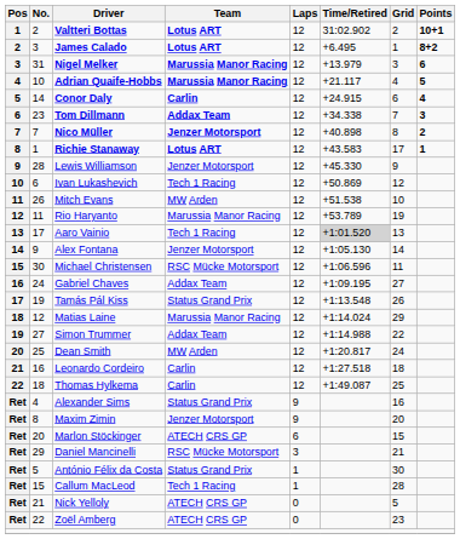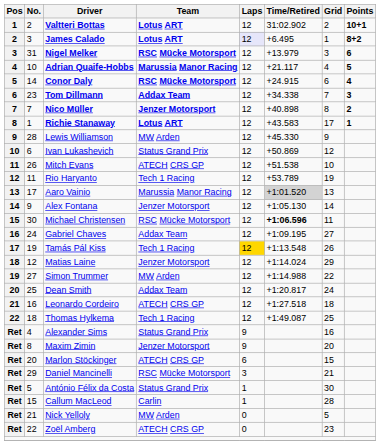 <table class="wikitable" style="font-size:85%">
 <tr>
 <th>Pos</th>
 <th>No.</th>
 <th>Driver</th>
 <th>Team</th>
 <th>Laps</th>
 <th>Time/Retired</th>
 <th>Grid</th>
 <th>Points</th>
 </tr>
 <tr>
 <th>1</th>
 <td>2</td>
 <td> <strong><a href='#'>Valtteri Bottas</a></strong></td>
 <td><strong><a href='#'>Lotus</a> <a href='#'>ART</a></strong></td>
 <td>12</td>
 <td>31:02.902</td>
 <td>2</td>
 <td><strong>10+1</strong></td>
 </tr>
 <tr>
 <th>2</th>
 <td>3</td>
 <td> <strong><a href='#'>James Calado</a></strong></td>
 <td><strong><a href='#'>Lotus</a> <a href='#'>ART</a></strong></td>
-<td>12</td>
+<td style="background: lavender;">12</td>
 <td>+6.495</td>
 <td>1</td>
 <td><strong>8+2</strong></td>
 </tr>
 <tr>
 <th>3</th>
 <td>31</td>
 <td> <strong><a href='#'>Nigel Melker</a></strong></td>
-<td><strong><a href='#'>Marussia</a> <a href='#'>Manor Racing</a></strong></td>
+<td><strong><a href='#'>RSC</a> <a href='#'>Mücke Motorsport</a></strong></td>
 <td>12</td>
 <td>+13.979</td>
 <td>3</td>
 <td><strong>6</strong></td>
 </tr>
 <tr>
 <th>4</th>
 <td>10</td>
 <td> <strong><a href='#'>Adrian Quaife-Hobbs</a></strong></td>
 <td><strong><a href='#'>Marussia</a> <a href='#'>Manor Racing</a></strong></td>
 <td>12</td>
 <td>+21.117</td>
 <td>4</td>
 <td><strong>5</strong></td>
 </tr>
 <tr>
 <th>5</th>
 <td>14</td>
 <td> <strong><a href='#'>Conor Daly</a></strong></td>
-<td><strong><a href='#'>Carlin</a></strong></td>
+<td><strong><a href='#'>RSC</a> <a href='#'>Mücke Motorsport</a></strong></td>
 <td>12</td>
 <td>+24.915</td>
 <td>6</td>
 <td><strong>4</strong></td>
 </tr>
 <tr>
 <th>6</th>
 <td>23</td>
 <td> <strong><a href='#'>Tom Dillmann</a></strong></td>
 <td><strong><a href='#'>Addax Team</a></strong></td>
 <td>12</td>
 <td>+34.338</td>
 <td>7</td>
 <td><strong>3</strong></td>
 </tr>
 <tr>
 <th>7</th>
 <td>7</td>
 <td> <strong><a href='#'>Nico Müller</a></strong></td>
 <td><strong><a href='#'>Jenzer Motorsport</a></strong></td>
 <td>12</td>
 <td>+40.898</td>
 <td>8</td>
 <td><strong>2</strong></td>
 </tr>
 <tr>
 <th>8</th>
 <td>1</td>
 <td> <strong><a href='#'>Richie Stanaway</a></strong></td>
 <td><strong><a href='#'>Lotus</a> <a href='#'>ART</a></strong></td>
 <td>12</td>
 <td>+43.583</td>
 <td>17</td>
 <td><strong>1</strong></td>
 </tr>
 <tr>
 <th>9</th>
 <td>28</td>
 <td> <a href='#'>Lewis Williamson</a></td>
-<td><a href='#'>Jenzer Motorsport</a></td>
+<td><a href='#'>MW</a> <a href='#'>Arden</a></td>
 <td>12</td>
 <td>+45.330</td>
 <td>9</td>
 <td></td>
 </tr>
 <tr>
 <th>10</th>
 <td>6</td>
 <td> <a href='#'>Ivan Lukashevich</a></td>
-<td><a href='#'>Tech 1 Racing</a></td>
+<td><a href='#'>Status Grand Prix</a></td>
 <td>12</td>
 <td>+50.869</td>
 <td>12</td>
 <td></td>
 </tr>
 <tr>
 <th>11</th>
 <td>26</td>
 <td> <a href='#'>Mitch Evans</a></td>
-<td><a href='#'>MW</a> <a href='#'>Arden</a></td>
+<td><a href='#'>ATECH</a> <a href='#'>CRS GP</a></td>
 <td>12</td>
 <td>+51.538</td>
 <td>10</td>
 <td></td>
 </tr>
 <tr>
 <th>12</th>
 <td>11</td>
 <td> <a href='#'>Rio Haryanto</a></td>
-<td><a href='#'>Marussia</a> <a href='#'>Manor Racing</a></td>
+<td><a href='#'>Tech 1 Racing</a></td>
 <td>12</td>
 <td>+53.789</td>
 <td>19</td>
 <td></td>
 </tr>
 <tr>
 <th>13</th>
 <td>17</td>
 <td> <a href='#'>Aaro Vainio</a></td>
-<td><a href='#'>Tech 1 Racing</a></td>
+<td><a href='#'>Marussia</a> <a href='#'>Manor Racing</a></td>
 <td>12</td>
 <td style="background: lightgrey;">+1:01.520</td>
 <td>13</td>
 <td></td>
 </tr>
 <tr>
 <th>14</th>
 <td>9</td>
 <td> <a href='#'>Alex Fontana</a></td>
 <td><a href='#'>Jenzer Motorsport</a></td>
 <td>12</td>
 <td>+1:05.130</td>
 <td>14</td>
 <td></td>
 </tr>
 <tr>
 <th>15</th>
 <td>30</td>
 <td> <a href='#'>Michael Christensen</a></td>
 <td><a href='#'>RSC</a> <a href='#'>Mücke Motorsport</a></td>
 <td>12</td>
-<td>+1:06.596</td>
+<td><strong>+1:06.596</strong></td>
 <td>11</td>
 <td></td>
 </tr>
 <tr>
 <th>16</th>
 <td>24</td>
 <td> <a href='#'>Gabriel Chaves</a></td>
 <td><a href='#'>Addax Team</a></td>
 <td>12</td>
 <td>+1:09.195</td>
 <td>27</td>
 <td></td>
 </tr>
 <tr>
 <th>17</th>
 <td>19</td>
 <td> <a href='#'>Tamás Pál Kiss</a></td>
-<td><a href='#'>Status Grand Prix</a></td>
-<td>12</td>
+<td><a href='#'>Tech 1 Racing</a></td>
+<td style="background: gold;">12</td>
 <td>+1:13.548</td>
 <td>26</td>
 <td></td>
 </tr>
 <tr>
 <th>18</th>
 <td>12</td>
 <td> <a href='#'>Matias Laine</a></td>
-<td><a href='#'>Marussia</a> <a href='#'>Manor Racing</a></td>
+<td><a href='#'>Jenzer Motorsport</a></td>
 <td>12</td>
 <td>+1:14.024</td>
 <td>29</td>
 <td></td>
 </tr>
 <tr>
 <th>19</th>
 <td>27</td>
 <td> <a href='#'>Simon Trummer</a></td>
-<td><a href='#'>Addax Team</a></td>
+<td><a href='#'>MW</a> <a href='#'>Arden</a></td>
 <td>12</td>
 <td>+1:14.988</td>
 <td>22</td>
 <td></td>
 </tr>
 <tr>
 <th>20</th>
 <td>25</td>
 <td> <a href='#'>Dean Smith</a></td>
-<td><a href='#'>MW</a> <a href='#'>Arden</a></td>
+<td><a href='#'>Addax Team</a></td>
 <td>12</td>
 <td>+1:20.817</td>
 <td>24</td>
 <td></td>
 </tr>
 <tr>
 <th>21</th>
 <td>16</td>
 <td> <a href='#'>Leonardo Cordeiro</a></td>
-<td><a href='#'>Carlin</a></td>
+<td><a href='#'>ATECH</a> <a href='#'>CRS GP</a></td>
 <td>12</td>
 <td>+1:27.518</td>
 <td>18</td>
 <td></td>
 </tr>
 <tr>
 <th>22</th>
 <td>18</td>
 <td> <a href='#'>Thomas Hylkema</a></td>
-<td><a href='#'>Carlin</a></td>
+<td><a href='#'>Tech 1 Racing</a></td>
 <td>12</td>
 <td>+1:49.087</td>
 <td>25</td>
 <td></td>
 </tr>
 <tr>
 <th>Ret</th>
 <td>4</td>
 <td> <a href='#'>Alexander Sims</a></td>
 <td><a href='#'>Status Grand Prix</a></td>
 <td>9</td>
 <td></td>
 <td>16</td>
 <td></td>
 </tr>
 <tr>
 <th>Ret</th>
 <td>8</td>
 <td> <a href='#'>Maxim Zimin</a></td>
 <td><a href='#'>Jenzer Motorsport</a></td>
 <td>9</td>
 <td></td>
 <td>20</td>
 <td></td>
 </tr>
 <tr>
 <th>Ret</th>
 <td>20</td>
 <td> <a href='#'>Marlon Stöckinger</a></td>
 <td><a href='#'>ATECH</a> <a href='#'>CRS GP</a></td>
 <td>6</td>
 <td></td>
 <td>15</td>
 <td></td>
 </tr>
 <tr>
 <th>Ret</th>
 <td>29</td>
 <td> <a href='#'>Daniel Mancinelli</a></td>
 <td><a href='#'>RSC</a> <a href='#'>Mücke Motorsport</a></td>
 <td>3</td>
 <td></td>
 <td>21</td>
 <td></td>
 </tr>
 <tr>
 <th>Ret</th>
 <td>5</td>
 <td> <a href='#'>António Félix da Costa</a></td>
 <td><a href='#'>Status Grand Prix</a></td>
 <td>1</td>
 <td></td>
 <td>30</td>
 <td></td>
 </tr>
 <tr>
 <th>Ret</th>
 <td>15</td>
 <td> <a href='#'>Callum MacLeod</a></td>
-<td><a href='#'>Tech 1 Racing</a></td>
+<td><a href='#'>Carlin</a></td>
 <td>1</td>
 <td></td>
 <td>28</td>
 <td></td>
 </tr>
 <tr>
 <th>Ret</th>
 <td>21</td>
 <td> <a href='#'>Nick Yelloly</a></td>
-<td><a href='#'>ATECH</a> <a href='#'>CRS GP</a></td>
+<td><a href='#'>MW</a> <a href='#'>Arden</a></td>
 <td>0</td>
 <td></td>
 <td>5</td>
 <td></td>
 </tr>
 <tr>
 <th>Ret</th>
 <td>22</td>
 <td> <a href='#'>Zoël Amberg</a></td>
 <td><a href='#'>ATECH</a> <a href='#'>CRS GP</a></td>
 <td>0</td>
 <td></td>
 <td>23</td>
 <td></td>
 </tr>
 <tr>
 <td colspan=8></td>
 </tr>
 <tr>
 </tr>
 </table>
